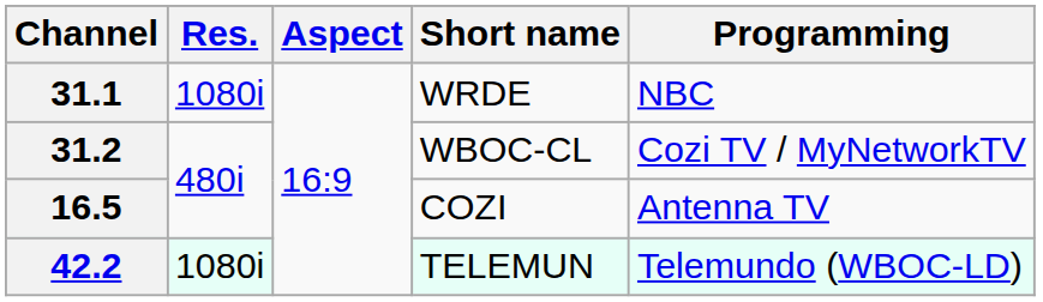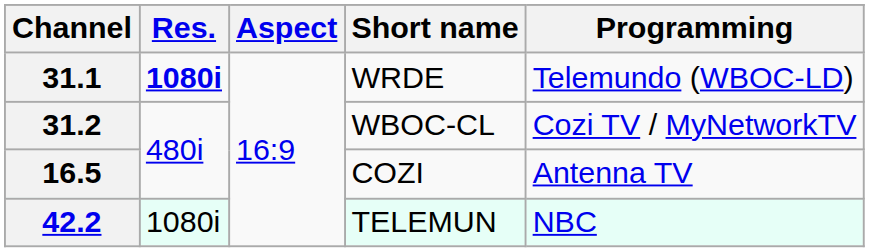 <table class="wikitable">
 <tr>
 <th scope = "col">Channel</th>
 <th scope = "col"><a href='#'>Res.</a></th>
 <th scope = "col"><a href='#'>Aspect</a></th>
 <th scope = "col">Short name</th>
 <th scope = "col">Programming</th>
 </tr>
 <tr>
 <th scope="row">31.1</th>
-<td><a href='#'>1080i</a></td>
+<td><strong><a href='#'>1080i</a></strong></td>
 <td rowspan="4"><a href='#'>16:9</a></td>
 <td>WRDE</td>
-<td><a href='#'>NBC</a></td>
+<td><a href='#'>Telemundo</a> (<a href='#'>WBOC-LD</a>)</td>
 </tr>
 <tr>
 <th scope="row">31.2</th>
 <td rowspan=2><a href='#'>480i</a></td>
 <td>WBOC-CL</td>
 <td><a href='#'>Cozi TV</a> / <a href='#'>MyNetworkTV</a></td>
 </tr>
 <tr>
 <th scope="row">16.5</th>
 <td>COZI</td>
 <td><a href='#'>Antenna TV</a></td>
 </tr>
 <tr style="background-color: #E6FFF7;">
 <th scope="row"><a href='#'>42.2</a></th>
 <td>1080i</td>
 <td>TELEMUN</td>
-<td><a href='#'>Telemundo</a> (<a href='#'>WBOC-LD</a>)</td>
+<td><a href='#'>NBC</a></td>
 </tr>
 </table>
